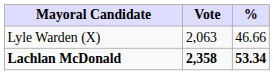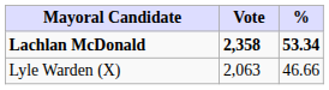 <table class="wikitable">
 <tr>
 <th style="background:#ddf; width:200px;">Mayoral Candidate</th>
 <th style="background:#ddf; width:50px;">Vote</th>
 <th style="background:#ddf; width:30px;">%</th>
 </tr>
 <tr>
+<td><strong>Lachlan McDonald</strong></td>
+<td><strong>2,358</strong></td>
+<td><strong>53.34</strong></td>
+</tr>
+<tr>
 <td>Lyle Warden (X)</td>
 <td>2,063</td>
 <td>46.66</td>
 </tr>
-<tr>
-<td><strong>Lachlan McDonald</strong></td>
-<td><strong>2,358</strong></td>
-<td><strong>53.34</strong></td>
-</tr>
 </table>
